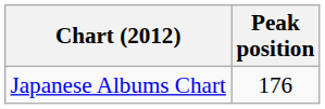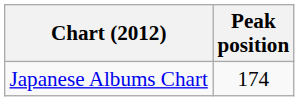 <table class="wikitable sortable">
 <tr>
 <th>Chart (2012)</th>
 <th>Peak<br>position</th>
 </tr>
 <tr>
 <td><a href='#'>Japanese Albums Chart</a></td>
-<td style="text-align:center;">176</td>
+<td style="text-align:center;">174</td>
 </tr>
 </table>
